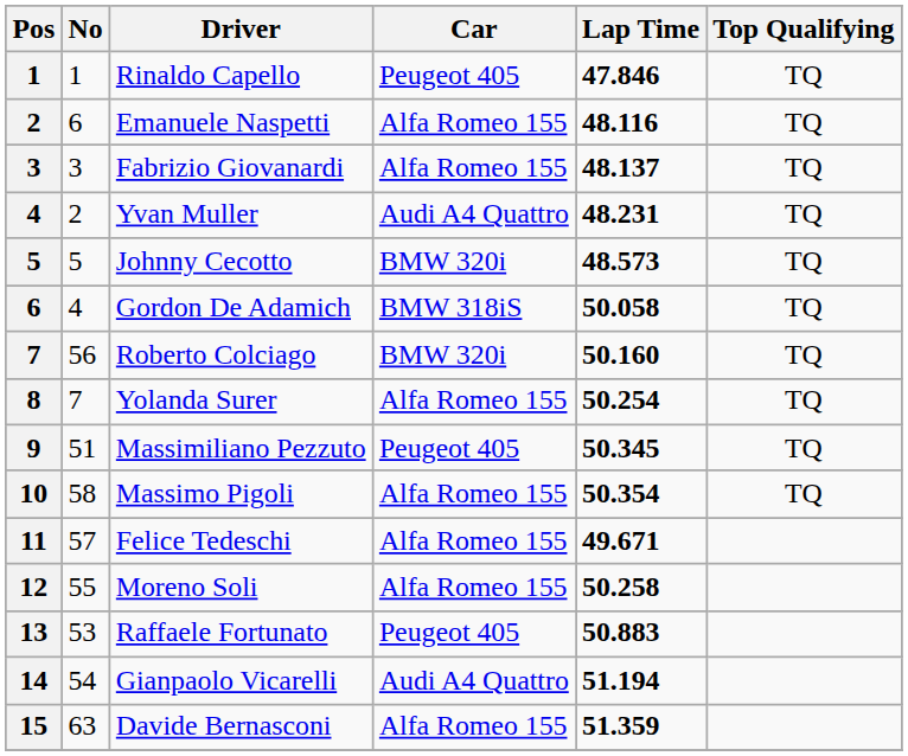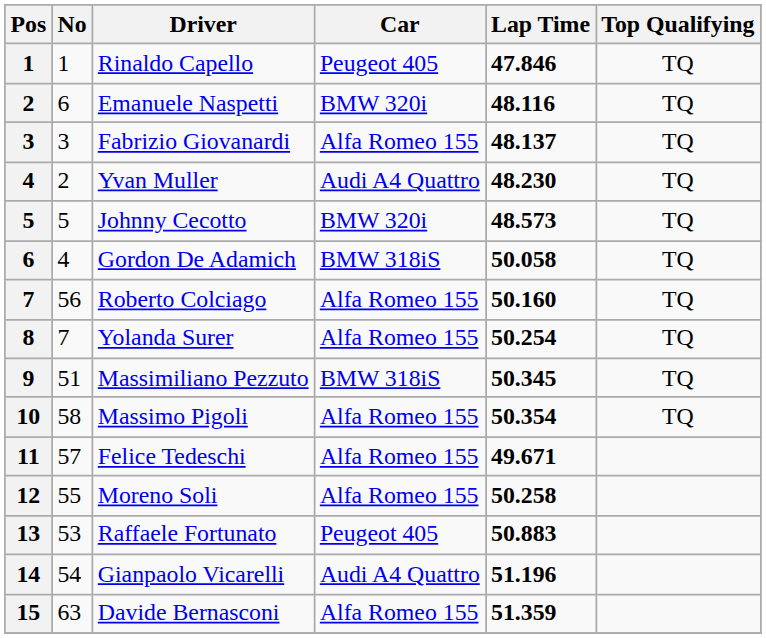 <table class="wikitable" style="font-size: 85%;">
 <tr>
 <th>Pos</th>
 <th>No</th>
 <th>Driver</th>
 <th>Car</th>
 <th>Lap Time</th>
 <th>Top Qualifying</th>
 </tr>
 <tr>
 <th>1</th>
 <td>1</td>
 <td> <a href='#'>Rinaldo Capello</a></td>
 <td><a href='#'>Peugeot 405</a></td>
 <td><strong>47.846</strong></td>
 <td align=center>TQ</td>
 </tr>
 <tr>
 <th>2</th>
 <td>6</td>
 <td> <a href='#'>Emanuele Naspetti</a></td>
-<td><a href='#'>Alfa Romeo 155</a></td>
+<td><a href='#'>BMW 320i</a></td>
 <td><strong>48.116</strong></td>
 <td align=center>TQ</td>
 </tr>
 <tr>
 <th>3</th>
 <td>3</td>
 <td> <a href='#'>Fabrizio Giovanardi</a></td>
 <td><a href='#'>Alfa Romeo 155</a></td>
 <td><strong>48.137</strong></td>
 <td align=center>TQ</td>
 </tr>
 <tr>
 <th>4</th>
 <td>2</td>
 <td> <a href='#'>Yvan Muller</a></td>
 <td><a href='#'>Audi A4 Quattro</a></td>
-<td><strong>48.231</strong></td>
+<td><strong>48.230</strong></td>
 <td align=center>TQ</td>
 </tr>
 <tr>
 <th>5</th>
 <td>5</td>
 <td> <a href='#'>Johnny Cecotto</a></td>
 <td><a href='#'>BMW 320i</a></td>
 <td><strong>48.573</strong></td>
 <td align=center>TQ</td>
 </tr>
 <tr>
 <th>6</th>
 <td>4</td>
 <td> <a href='#'>Gordon De Adamich</a></td>
 <td><a href='#'>BMW 318iS</a></td>
 <td><strong>50.058</strong></td>
 <td align=center>TQ</td>
 </tr>
 <tr>
 <th>7</th>
 <td>56</td>
 <td> <a href='#'>Roberto Colciago</a></td>
-<td><a href='#'>BMW 320i</a></td>
+<td><a href='#'>Alfa Romeo 155</a></td>
 <td><strong>50.160</strong></td>
 <td align=center>TQ</td>
 </tr>
 <tr>
 <th>8</th>
 <td>7</td>
 <td> <a href='#'>Yolanda Surer</a></td>
 <td><a href='#'>Alfa Romeo 155</a></td>
 <td><strong>50.254</strong></td>
 <td align=center>TQ</td>
 </tr>
 <tr>
 <th>9</th>
 <td>51</td>
 <td> <a href='#'>Massimiliano Pezzuto</a></td>
-<td><a href='#'>Peugeot 405</a></td>
+<td><a href='#'>BMW 318iS</a></td>
 <td><strong>50.345</strong></td>
 <td align=center>TQ</td>
 </tr>
 <tr>
 <th>10</th>
 <td>58</td>
 <td> <a href='#'>Massimo Pigoli</a></td>
 <td><a href='#'>Alfa Romeo 155</a></td>
 <td><strong>50.354</strong></td>
 <td align=center>TQ</td>
 </tr>
 <tr>
 <th>11</th>
 <td>57</td>
 <td> <a href='#'>Felice Tedeschi</a></td>
 <td><a href='#'>Alfa Romeo 155</a></td>
 <td><strong>49.671</strong></td>
 <td></td>
 </tr>
 <tr>
 <th>12</th>
 <td>55</td>
 <td> <a href='#'>Moreno Soli</a></td>
 <td><a href='#'>Alfa Romeo 155</a></td>
 <td><strong>50.258</strong></td>
 <td></td>
 </tr>
 <tr>
 <th>13</th>
 <td>53</td>
 <td> <a href='#'>Raffaele Fortunato</a></td>
 <td><a href='#'>Peugeot 405</a></td>
 <td><strong>50.883</strong></td>
 <td></td>
 </tr>
 <tr>
 <th>14</th>
 <td>54</td>
 <td> <a href='#'>Gianpaolo Vicarelli</a></td>
 <td><a href='#'>Audi A4 Quattro</a></td>
-<td><strong>51.194</strong></td>
+<td><strong>51.196</strong></td>
 <td></td>
 </tr>
 <tr>
 <th>15</th>
 <td>63</td>
 <td> <a href='#'>Davide Bernasconi</a></td>
 <td><a href='#'>Alfa Romeo 155</a></td>
 <td><strong>51.359</strong></td>
 <td></td>
 </tr>
 <tr>
 </tr>
 </table>
